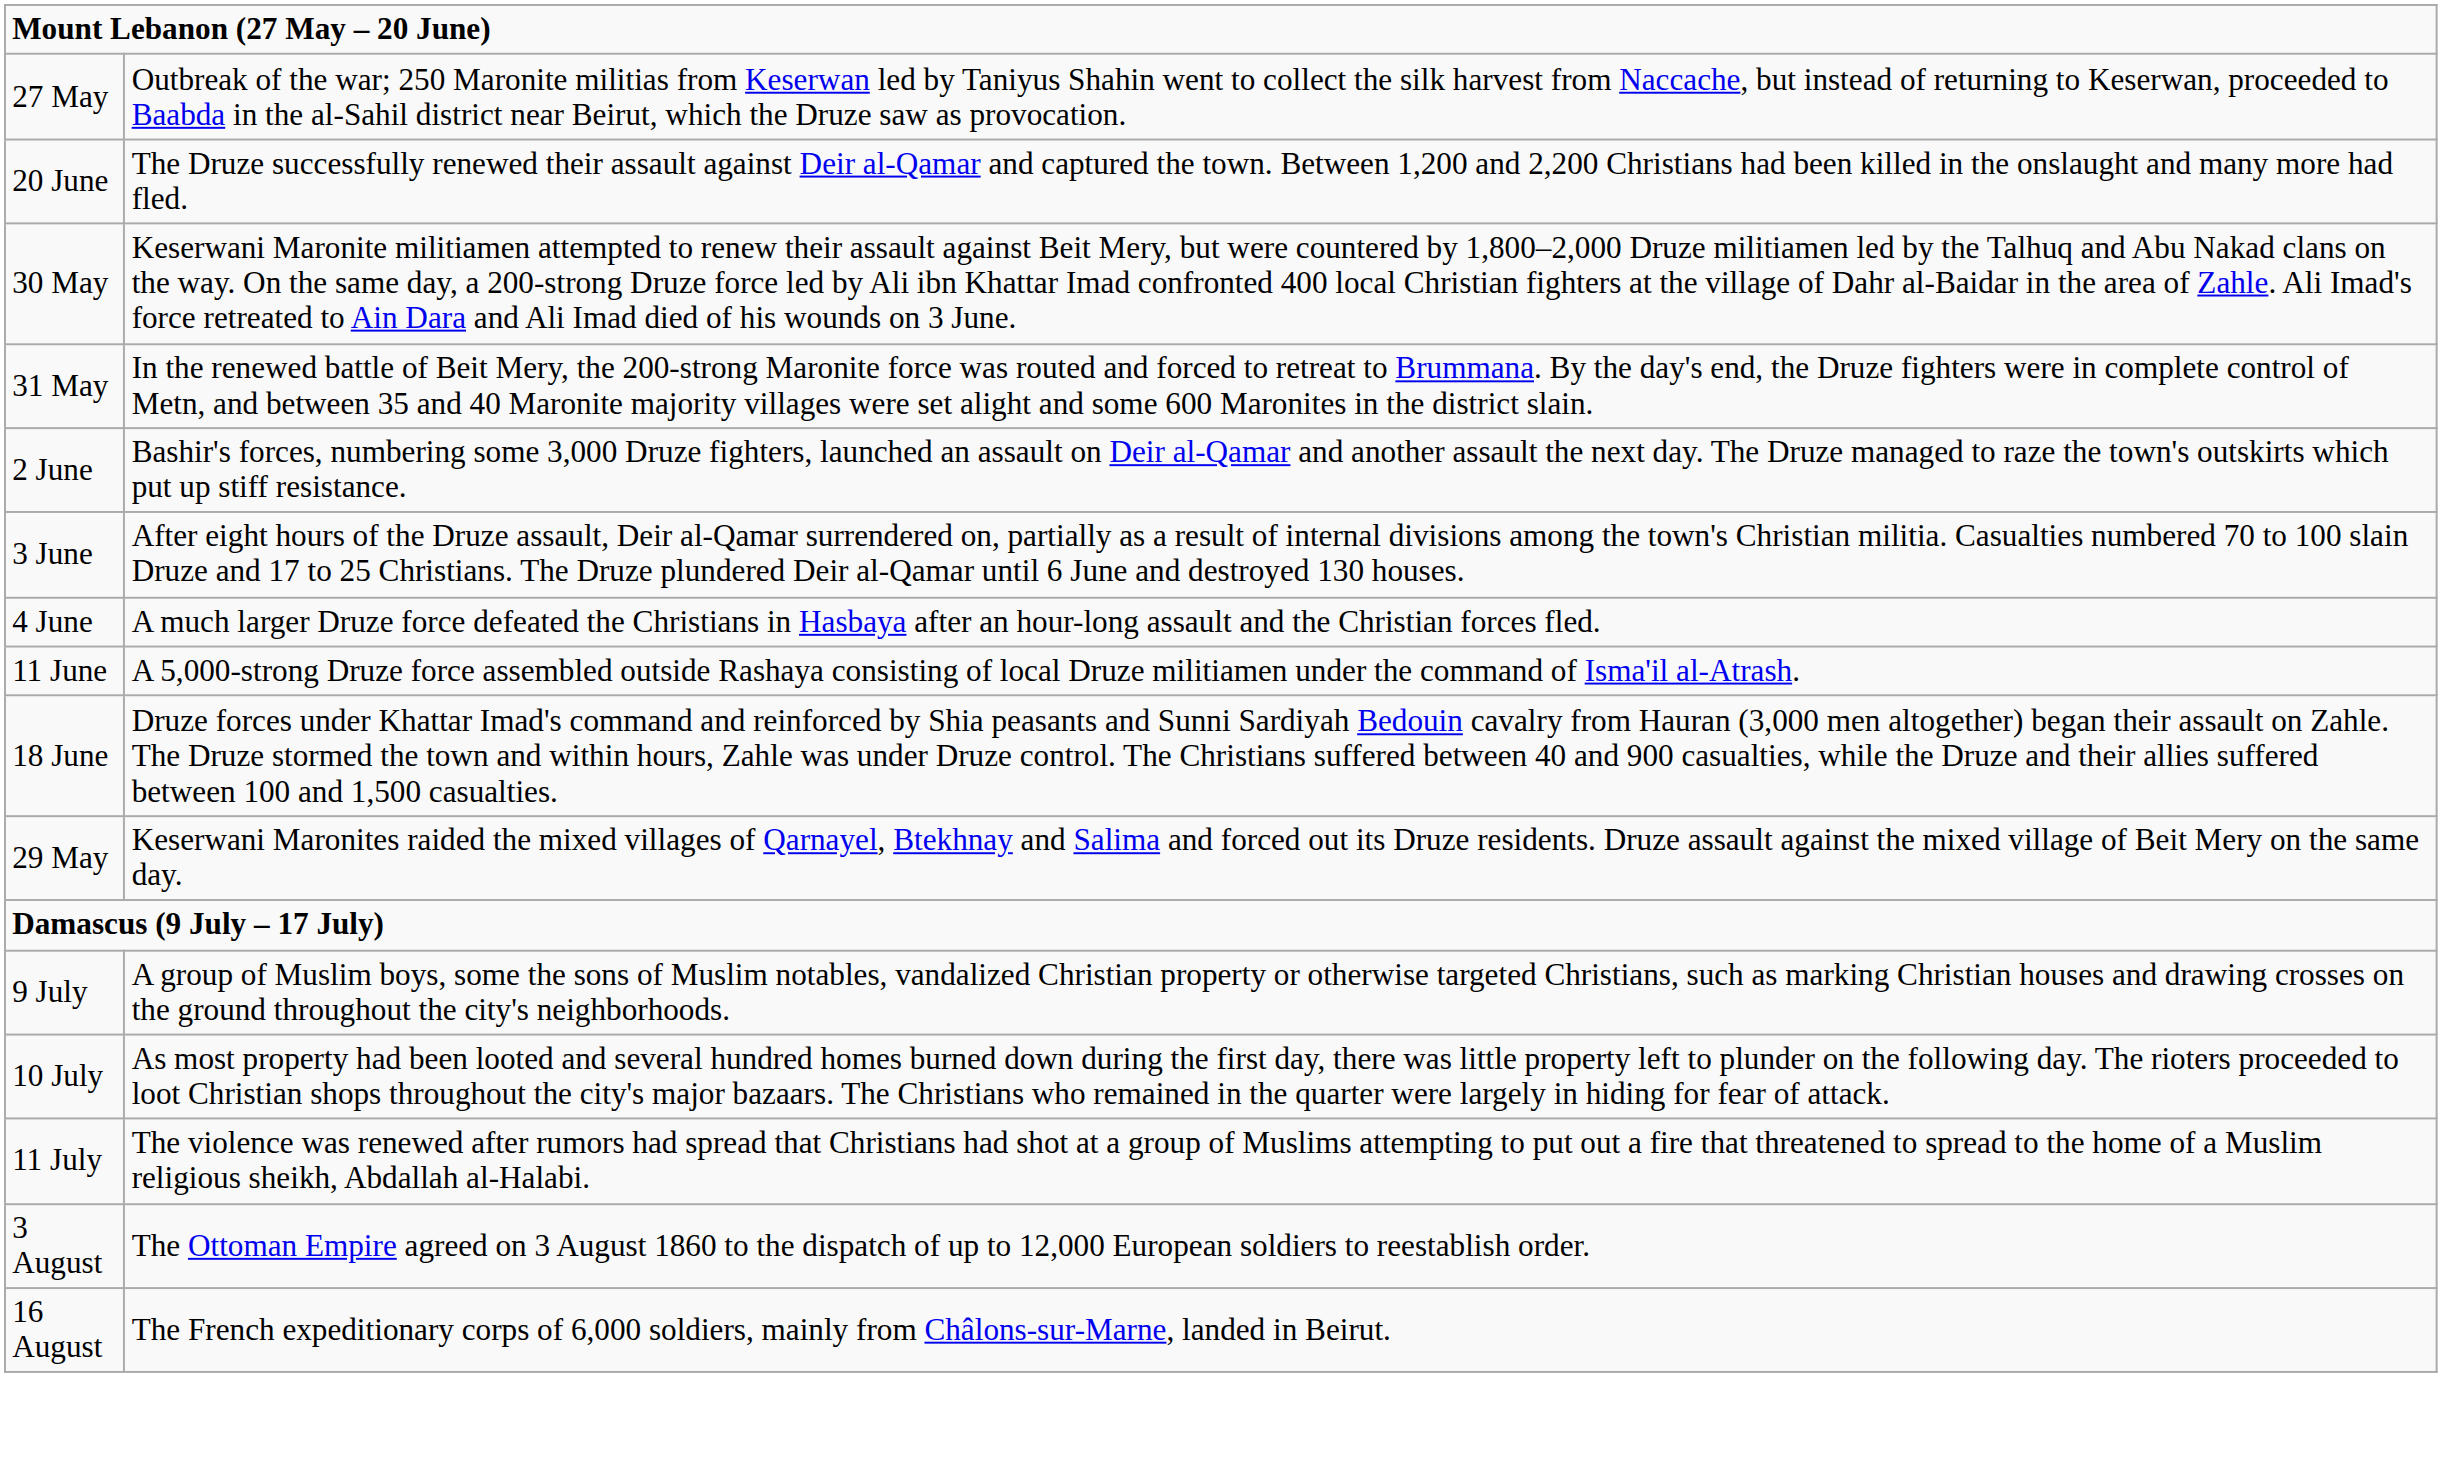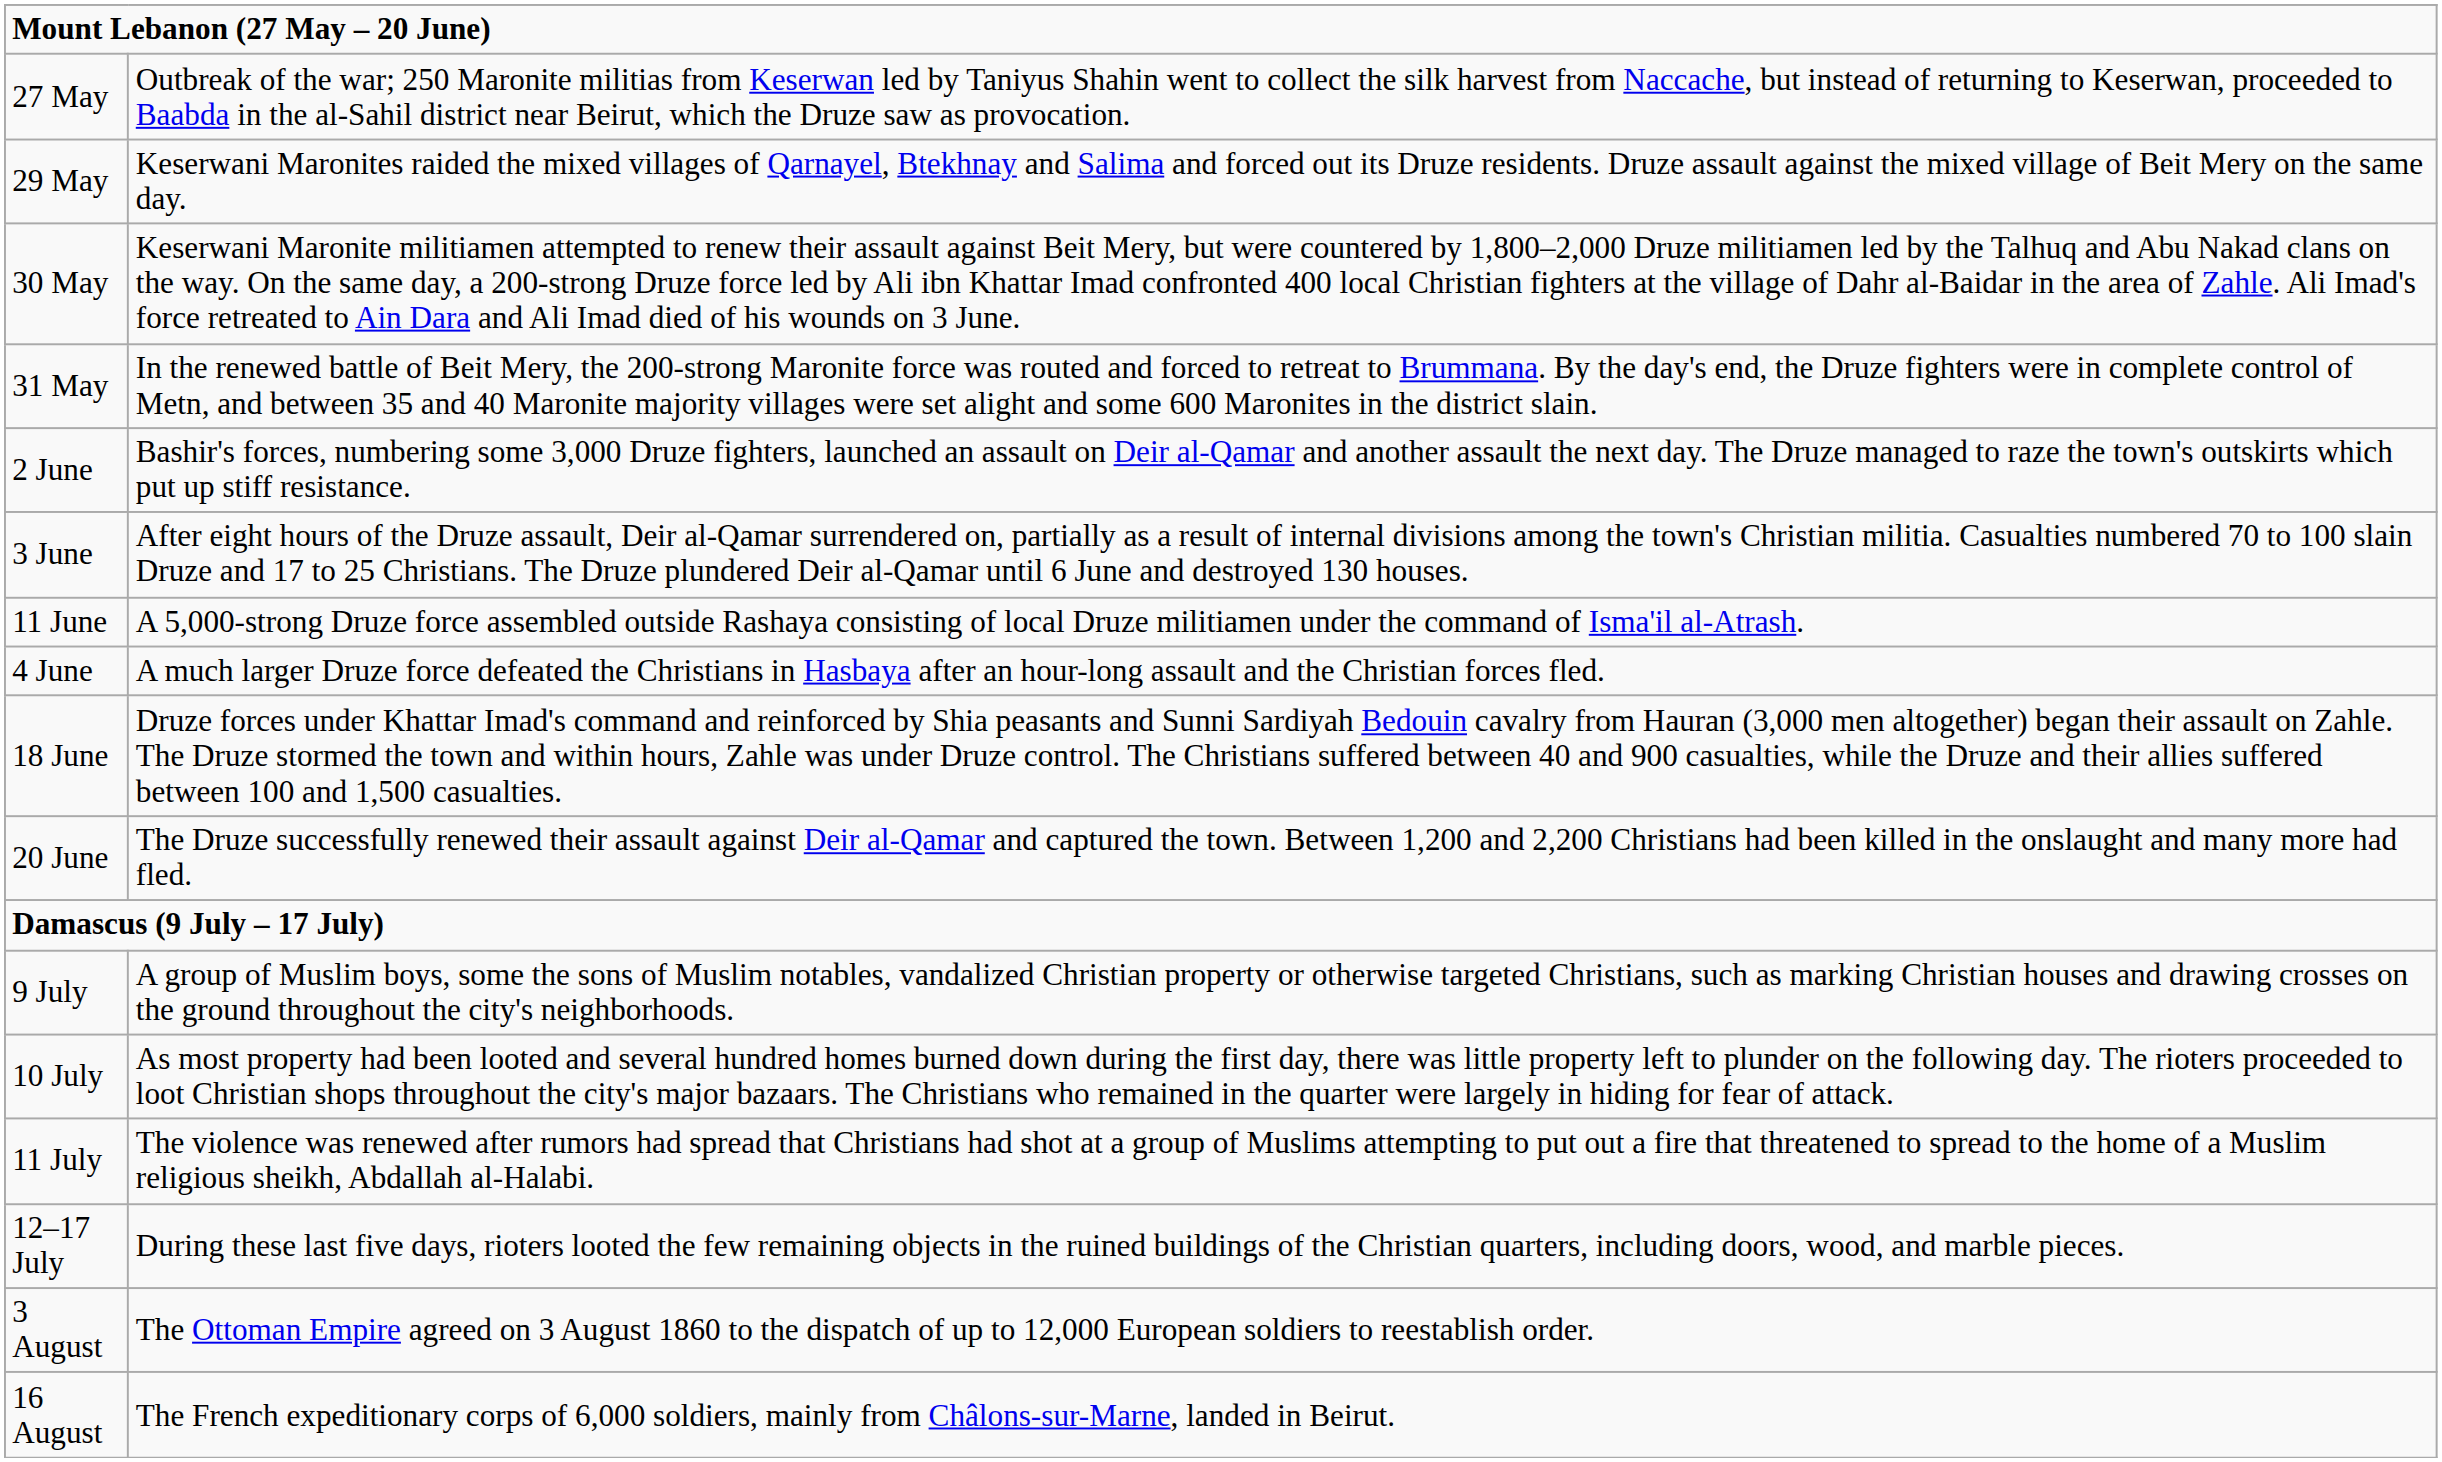 <table class="wikitable">
 <tr>
 <td colspan="2"><strong>Mount Lebanon (27 May – 20 June)</strong></td>
 </tr>
 <tr>
 <td>27 May</td>
 <td>Outbreak of the war; 250 Maronite militias from <a href='#'>Keserwan</a> led by Taniyus Shahin went to collect the silk harvest from <a href='#'>Naccache</a>, but instead of returning to Keserwan, proceeded to <a href='#'>Baabda</a> in the al-Sahil district near Beirut, which the Druze saw as provocation.</td>
 </tr>
 <tr>
-<td>20 June</td>
-<td>The Druze successfully renewed their assault against <a href='#'>Deir al-Qamar</a> and captured the town. Between 1,200 and 2,200 Christians had been killed in the onslaught and many more had fled.</td>
+<td>29 May</td>
+<td>Keserwani Maronites raided the mixed villages of <a href='#'>Qarnayel</a>, <a href='#'>Btekhnay</a> and <a href='#'>Salima</a> and forced out its Druze residents. Druze assault against the mixed village of Beit Mery on the same day.</td>
 </tr>
 <tr>
 <td>30 May</td>
 <td>Keserwani Maronite militiamen attempted to renew their assault against Beit Mery, but were countered by 1,800–2,000 Druze militiamen led by the Talhuq and Abu Nakad clans on the way. On the same day, a 200-strong Druze force led by Ali ibn Khattar Imad confronted 400 local Christian fighters at the village of Dahr al-Baidar in the area of <a href='#'>Zahle</a>. Ali Imad's force retreated to <a href='#'>Ain Dara</a> and Ali Imad died of his wounds on 3 June.</td>
 </tr>
 <tr>
 <td>31 May</td>
 <td>In the renewed battle of Beit Mery, the 200-strong Maronite force was routed and forced to retreat to <a href='#'>Brummana</a>. By the day's end, the Druze fighters were in complete control of Metn, and between 35 and 40 Maronite majority villages were set alight and some 600 Maronites in the district slain.</td>
 </tr>
 <tr>
 <td>2 June</td>
 <td>Bashir's forces, numbering some 3,000 Druze fighters, launched an assault on <a href='#'>Deir al-Qamar</a> and another assault the next day. The Druze managed to raze the town's outskirts which put up stiff resistance.</td>
 </tr>
 <tr>
 <td>3 June</td>
 <td>After eight hours of the Druze assault, Deir al-Qamar surrendered on, partially as a result of internal divisions among the town's Christian militia. Casualties numbered 70 to 100 slain Druze and 17 to 25 Christians. The Druze plundered Deir al-Qamar until 6 June and destroyed 130 houses.</td>
 </tr>
 <tr>
+<td>11 June</td>
+<td>A 5,000-strong Druze force assembled outside Rashaya consisting of local Druze militiamen under the command of <a href='#'>Isma'il al-Atrash</a>.</td>
+</tr>
+<tr>
 <td>4 June</td>
 <td>A much larger Druze force defeated the Christians in <a href='#'>Hasbaya</a> after an hour-long assault and the Christian forces fled.</td>
-</tr>
-<tr>
-<td>11 June</td>
-<td>A 5,000-strong Druze force assembled outside Rashaya consisting of local Druze militiamen under the command of <a href='#'>Isma'il al-Atrash</a>.</td>
 </tr>
 <tr>
 <td>18 June</td>
 <td>Druze forces under Khattar Imad's command and reinforced by Shia peasants and Sunni Sardiyah <a href='#'>Bedouin</a> cavalry from Hauran (3,000 men altogether) began their assault on Zahle. The Druze stormed the town and within hours, Zahle was under Druze control. The Christians suffered between 40 and 900 casualties, while the Druze and their allies suffered between 100 and 1,500 casualties.</td>
 </tr>
 <tr>
-<td>29 May</td>
-<td>Keserwani Maronites raided the mixed villages of <a href='#'>Qarnayel</a>, <a href='#'>Btekhnay</a> and <a href='#'>Salima</a> and forced out its Druze residents. Druze assault against the mixed village of Beit Mery on the same day.</td>
+<td>20 June</td>
+<td>The Druze successfully renewed their assault against <a href='#'>Deir al-Qamar</a> and captured the town. Between 1,200 and 2,200 Christians had been killed in the onslaught and many more had fled.</td>
 </tr>
 <tr>
 <td colspan="2"><strong>Damascus (9 July – 17 July)</strong></td>
 </tr>
 <tr>
 <td>9 July</td>
 <td>A group of Muslim boys, some the sons of Muslim notables, vandalized Christian property or otherwise targeted Christians, such as marking Christian houses and drawing crosses on the ground throughout the city's neighborhoods.</td>
 </tr>
 <tr>
 <td>10 July</td>
 <td>As most property had been looted and several hundred homes burned down during the first day, there was little property left to plunder on the following day. The rioters proceeded to loot Christian shops throughout the city's major bazaars. The Christians who remained in the quarter were largely in hiding for fear of attack.</td>
 </tr>
 <tr>
 <td>11 July</td>
 <td>The violence was renewed after rumors had spread that Christians had shot at a group of Muslims attempting to put out a fire that threatened to spread to the home of a Muslim religious sheikh, Abdallah al-Halabi.</td>
 </tr>
 <tr>
+<td>12–17 July</td>
+<td>During these last five days, rioters looted the few remaining objects in the ruined buildings of the Christian quarters, including doors, wood, and marble pieces.</td>
+</tr>
+<tr>
 <td>3 August</td>
 <td>The <a href='#'>Ottoman Empire</a> agreed on 3 August 1860 to the dispatch of up to 12,000 European soldiers to reestablish order.</td>
 </tr>
 <tr>
 <td>16 August</td>
 <td>The French expeditionary corps of 6,000 soldiers, mainly from <a href='#'>Châlons-sur-Marne</a>, landed in Beirut.</td>
 </tr>
 </table>
